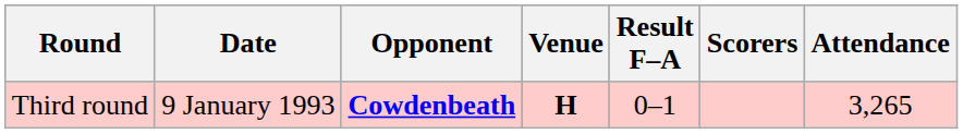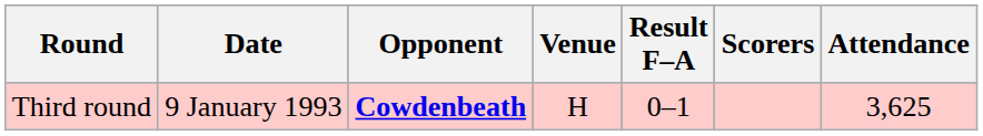 <table class="wikitable" style="text-align:center;">
 <tr>
 <th>Round</th>
 <th>Date</th>
 <th>Opponent</th>
 <th>Venue</th>
 <th>Result<br>F–A</th>
 <th>Scorers</th>
 <th>Attendance</th>
 </tr>
 <tr bgcolor="#FFCCCC">
 <td>Third round</td>
 <td>9 January 1993</td>
 <td><strong><a href='#'>Cowdenbeath</a></strong></td>
-<td><strong>H</strong></td>
+<td>H</td>
 <td>0–1</td>
 <td></td>
-<td>3,265</td>
+<td>3,625</td>
 </tr>
 </table>
